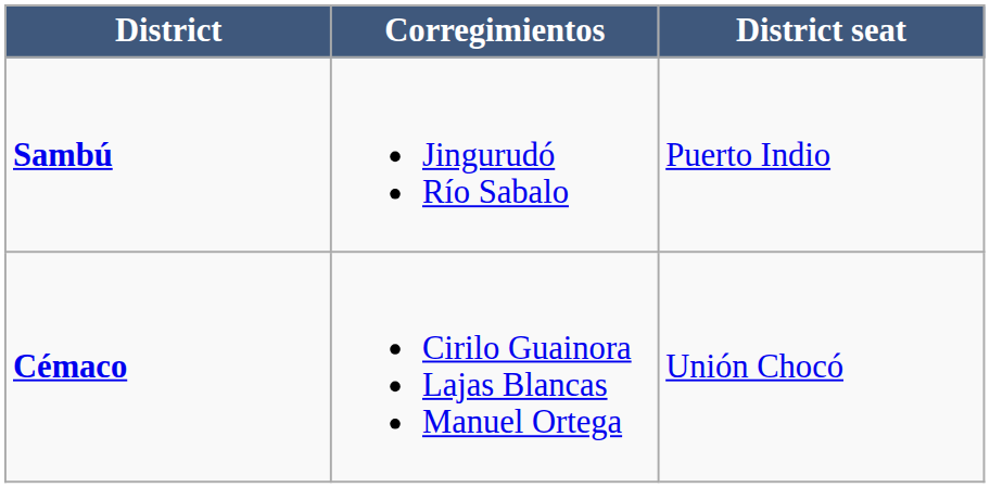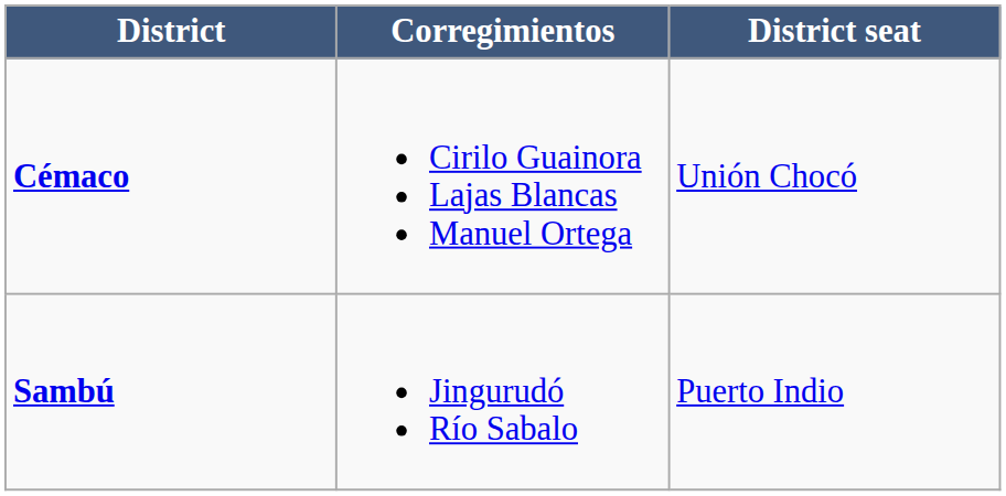 <table class="wikitable sortable">
 <tr>
 <th width="150" style="background:#3F587C; color:white">District</th>
 <th width="150" style="background:#3F587C; color:white">Corregimientos</th>
 <th width="150" style="background:#3F587C; color:white">District seat</th>
 </tr>
 <tr>
+<td><strong><a href='#'>Cémaco</a></strong></td>
+<td><br><ul><li><a href='#'>Cirilo Guainora</a></li><li><a href='#'>Lajas Blancas</a></li><li><a href='#'>Manuel Ortega</a></li></ul></td>
+<td><a href='#'>Unión Chocó</a></td>
+</tr>
+<tr>
 <td><strong><a href='#'>Sambú</a></strong></td>
 <td><br><ul><li><a href='#'>Jingurudó</a></li><li><a href='#'>Río Sabalo</a></li></ul></td>
 <td><a href='#'>Puerto Indio</a></td>
 </tr>
-<tr>
-<td><strong><a href='#'>Cémaco</a></strong></td>
-<td><br><ul><li><a href='#'>Cirilo Guainora</a></li><li><a href='#'>Lajas Blancas</a></li><li><a href='#'>Manuel Ortega</a></li></ul></td>
-<td><a href='#'>Unión Chocó</a></td>
-</tr>
 </table>
